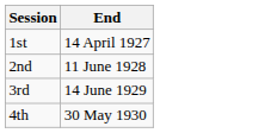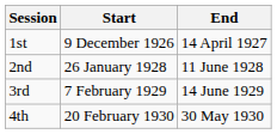 <table class="wikitable">
 <tr>
 <th>Session</th>
+<th>Start</th>
 <th>End</th>
 </tr>
 <tr>
 <td>1st</td>
+<td>9 December 1926</td>
 <td>14 April 1927</td>
 </tr>
 <tr>
 <td>2nd</td>
+<td>26 January 1928</td>
 <td>11 June 1928</td>
 </tr>
 <tr>
 <td>3rd</td>
+<td>7 February 1929</td>
 <td>14 June 1929</td>
 </tr>
 <tr>
 <td>4th</td>
+<td>20 February 1930</td>
 <td>30 May 1930</td>
 </tr>
 </table>
